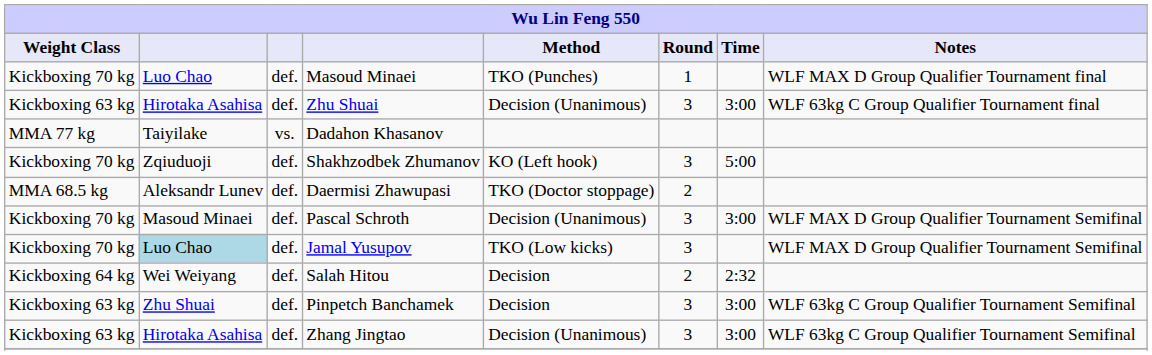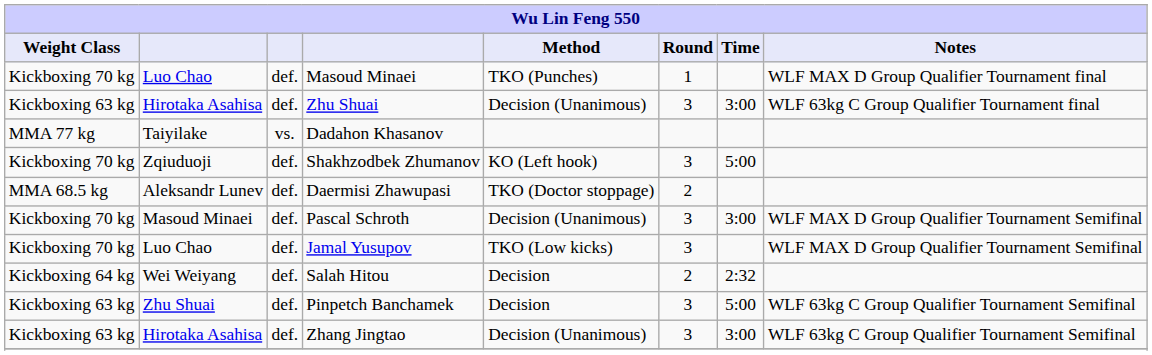 <table class="wikitable" style="font-size: 80%;">
 <tr>
 <th colspan="8" style="background-color: #ccf; color: #000080; text-align: center;">Wu Lin Feng 550</th>
 </tr>
 <tr>
 <th colspan="1" style="background-color: #E6E8FA; color: #000000; text-align: center;">Weight Class</th>
 <th colspan="1" style="background-color: #E6E8FA; color: #000000; text-align: center;"></th>
 <th colspan="1" style="background-color: #E6E8FA; color: #000000; text-align: center;"></th>
 <th colspan="1" style="background-color: #E6E8FA; color: #000000; text-align: center;"></th>
 <th colspan="1" style="background-color: #E6E8FA; color: #000000; text-align: center;">Method</th>
 <th colspan="1" style="background-color: #E6E8FA; color: #000000; text-align: center;">Round</th>
 <th colspan="1" style="background-color: #E6E8FA; color: #000000; text-align: center;">Time</th>
 <th colspan="1" style="background-color: #E6E8FA; color: #000000; text-align: center;">Notes</th>
 </tr>
 <tr>
 <td>Kickboxing 70 kg</td>
 <td> <a href='#'>Luo Chao</a></td>
 <td align=center>def.</td>
 <td> Masoud Minaei</td>
 <td>TKO (Punches)</td>
 <td align=center>1</td>
 <td align=center></td>
 <td>WLF MAX D Group Qualifier Tournament final</td>
 </tr>
 <tr>
 <td>Kickboxing 63 kg</td>
 <td> <a href='#'>Hirotaka Asahisa</a></td>
 <td align=center>def.</td>
 <td> <a href='#'>Zhu Shuai</a></td>
 <td>Decision (Unanimous)</td>
 <td align=center>3</td>
 <td align=center>3:00</td>
 <td>WLF 63kg C Group Qualifier Tournament final</td>
 </tr>
 <tr>
 <td>MMA 77 kg</td>
 <td> Taiyilake</td>
 <td align=center>vs.</td>
 <td> Dadahon Khasanov</td>
 <td></td>
 <td align=center></td>
 <td align=center></td>
 <td></td>
 </tr>
 <tr>
 <td>Kickboxing 70 kg</td>
 <td> Zqiuduoji</td>
 <td align=center>def.</td>
 <td> Shakhzodbek Zhumanov</td>
 <td>KO (Left hook)</td>
 <td align=center>3</td>
 <td align=center>5:00</td>
 <td></td>
 </tr>
 <tr>
 <td>MMA 68.5 kg</td>
 <td> Aleksandr Lunev</td>
 <td align=center>def.</td>
 <td> Daermisi Zhawupasi</td>
 <td>TKO (Doctor stoppage)</td>
 <td align=center>2</td>
 <td align=center></td>
 <td></td>
 </tr>
 <tr>
 <td>Kickboxing 70 kg</td>
 <td> Masoud Minaei</td>
 <td align=center>def.</td>
 <td> Pascal Schroth</td>
 <td>Decision (Unanimous)</td>
 <td align=center>3</td>
 <td align=center>3:00</td>
 <td>WLF MAX D Group Qualifier Tournament Semifinal</td>
 </tr>
 <tr>
 <td>Kickboxing 70 kg</td>
-<td style="background: lightblue;"> Luo Chao</td>
+<td> Luo Chao</td>
 <td align=center>def.</td>
 <td> <a href='#'>Jamal Yusupov</a></td>
 <td>TKO (Low kicks)</td>
 <td align=center>3</td>
 <td align=center></td>
 <td>WLF MAX D Group Qualifier Tournament Semifinal</td>
 </tr>
 <tr>
 <td>Kickboxing 64 kg</td>
 <td> Wei Weiyang</td>
 <td align=center>def.</td>
 <td> Salah Hitou</td>
 <td>Decision</td>
 <td align=center>2</td>
 <td align=center>2:32</td>
 <td></td>
 </tr>
 <tr>
 <td>Kickboxing 63 kg</td>
 <td> <a href='#'>Zhu Shuai</a></td>
 <td align=center>def.</td>
 <td> Pinpetch Banchamek</td>
 <td>Decision</td>
 <td align=center>3</td>
-<td align=center>3:00</td>
+<td align=center>5:00</td>
 <td>WLF 63kg C Group Qualifier Tournament Semifinal</td>
 </tr>
 <tr>
 <td>Kickboxing 63 kg</td>
 <td> <a href='#'>Hirotaka Asahisa</a></td>
 <td align=center>def.</td>
 <td> Zhang Jingtao</td>
 <td>Decision (Unanimous)</td>
 <td align=center>3</td>
 <td align=center>3:00</td>
 <td>WLF 63kg C Group Qualifier Tournament Semifinal</td>
 </tr>
 <tr>
 </tr>
 <tr>
 </tr>
 </table>
